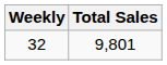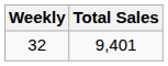 <table class="wikitable">
 <tr>
 <th>Weekly</th>
 <th>Total Sales</th>
 </tr>
 <tr align="center">
 <td>32</td>
-<td>9,801　</td>
+<td>9,401　</td>
 </tr>
 </table>
